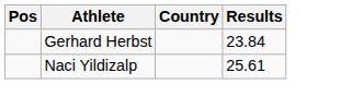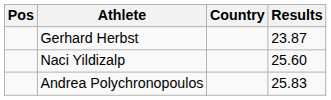 <table class="wikitable">
 <tr>
 <th>Pos</th>
 <th>Athlete</th>
 <th>Country</th>
 <th>Results</th>
 </tr>
 <tr>
 <td align="center"></td>
 <td>Gerhard Herbst</td>
 <td></td>
-<td>23.84</td>
+<td>23.87</td>
 </tr>
 <tr>
 <td align="center"></td>
 <td>Naci Yildizalp</td>
 <td></td>
-<td>25.61</td>
+<td>25.60</td>
+</tr>
+<tr>
+<td align="center"></td>
+<td>Andrea Polychronopoulos</td>
+<td></td>
+<td>25.83</td>
 </tr>
 </table>
